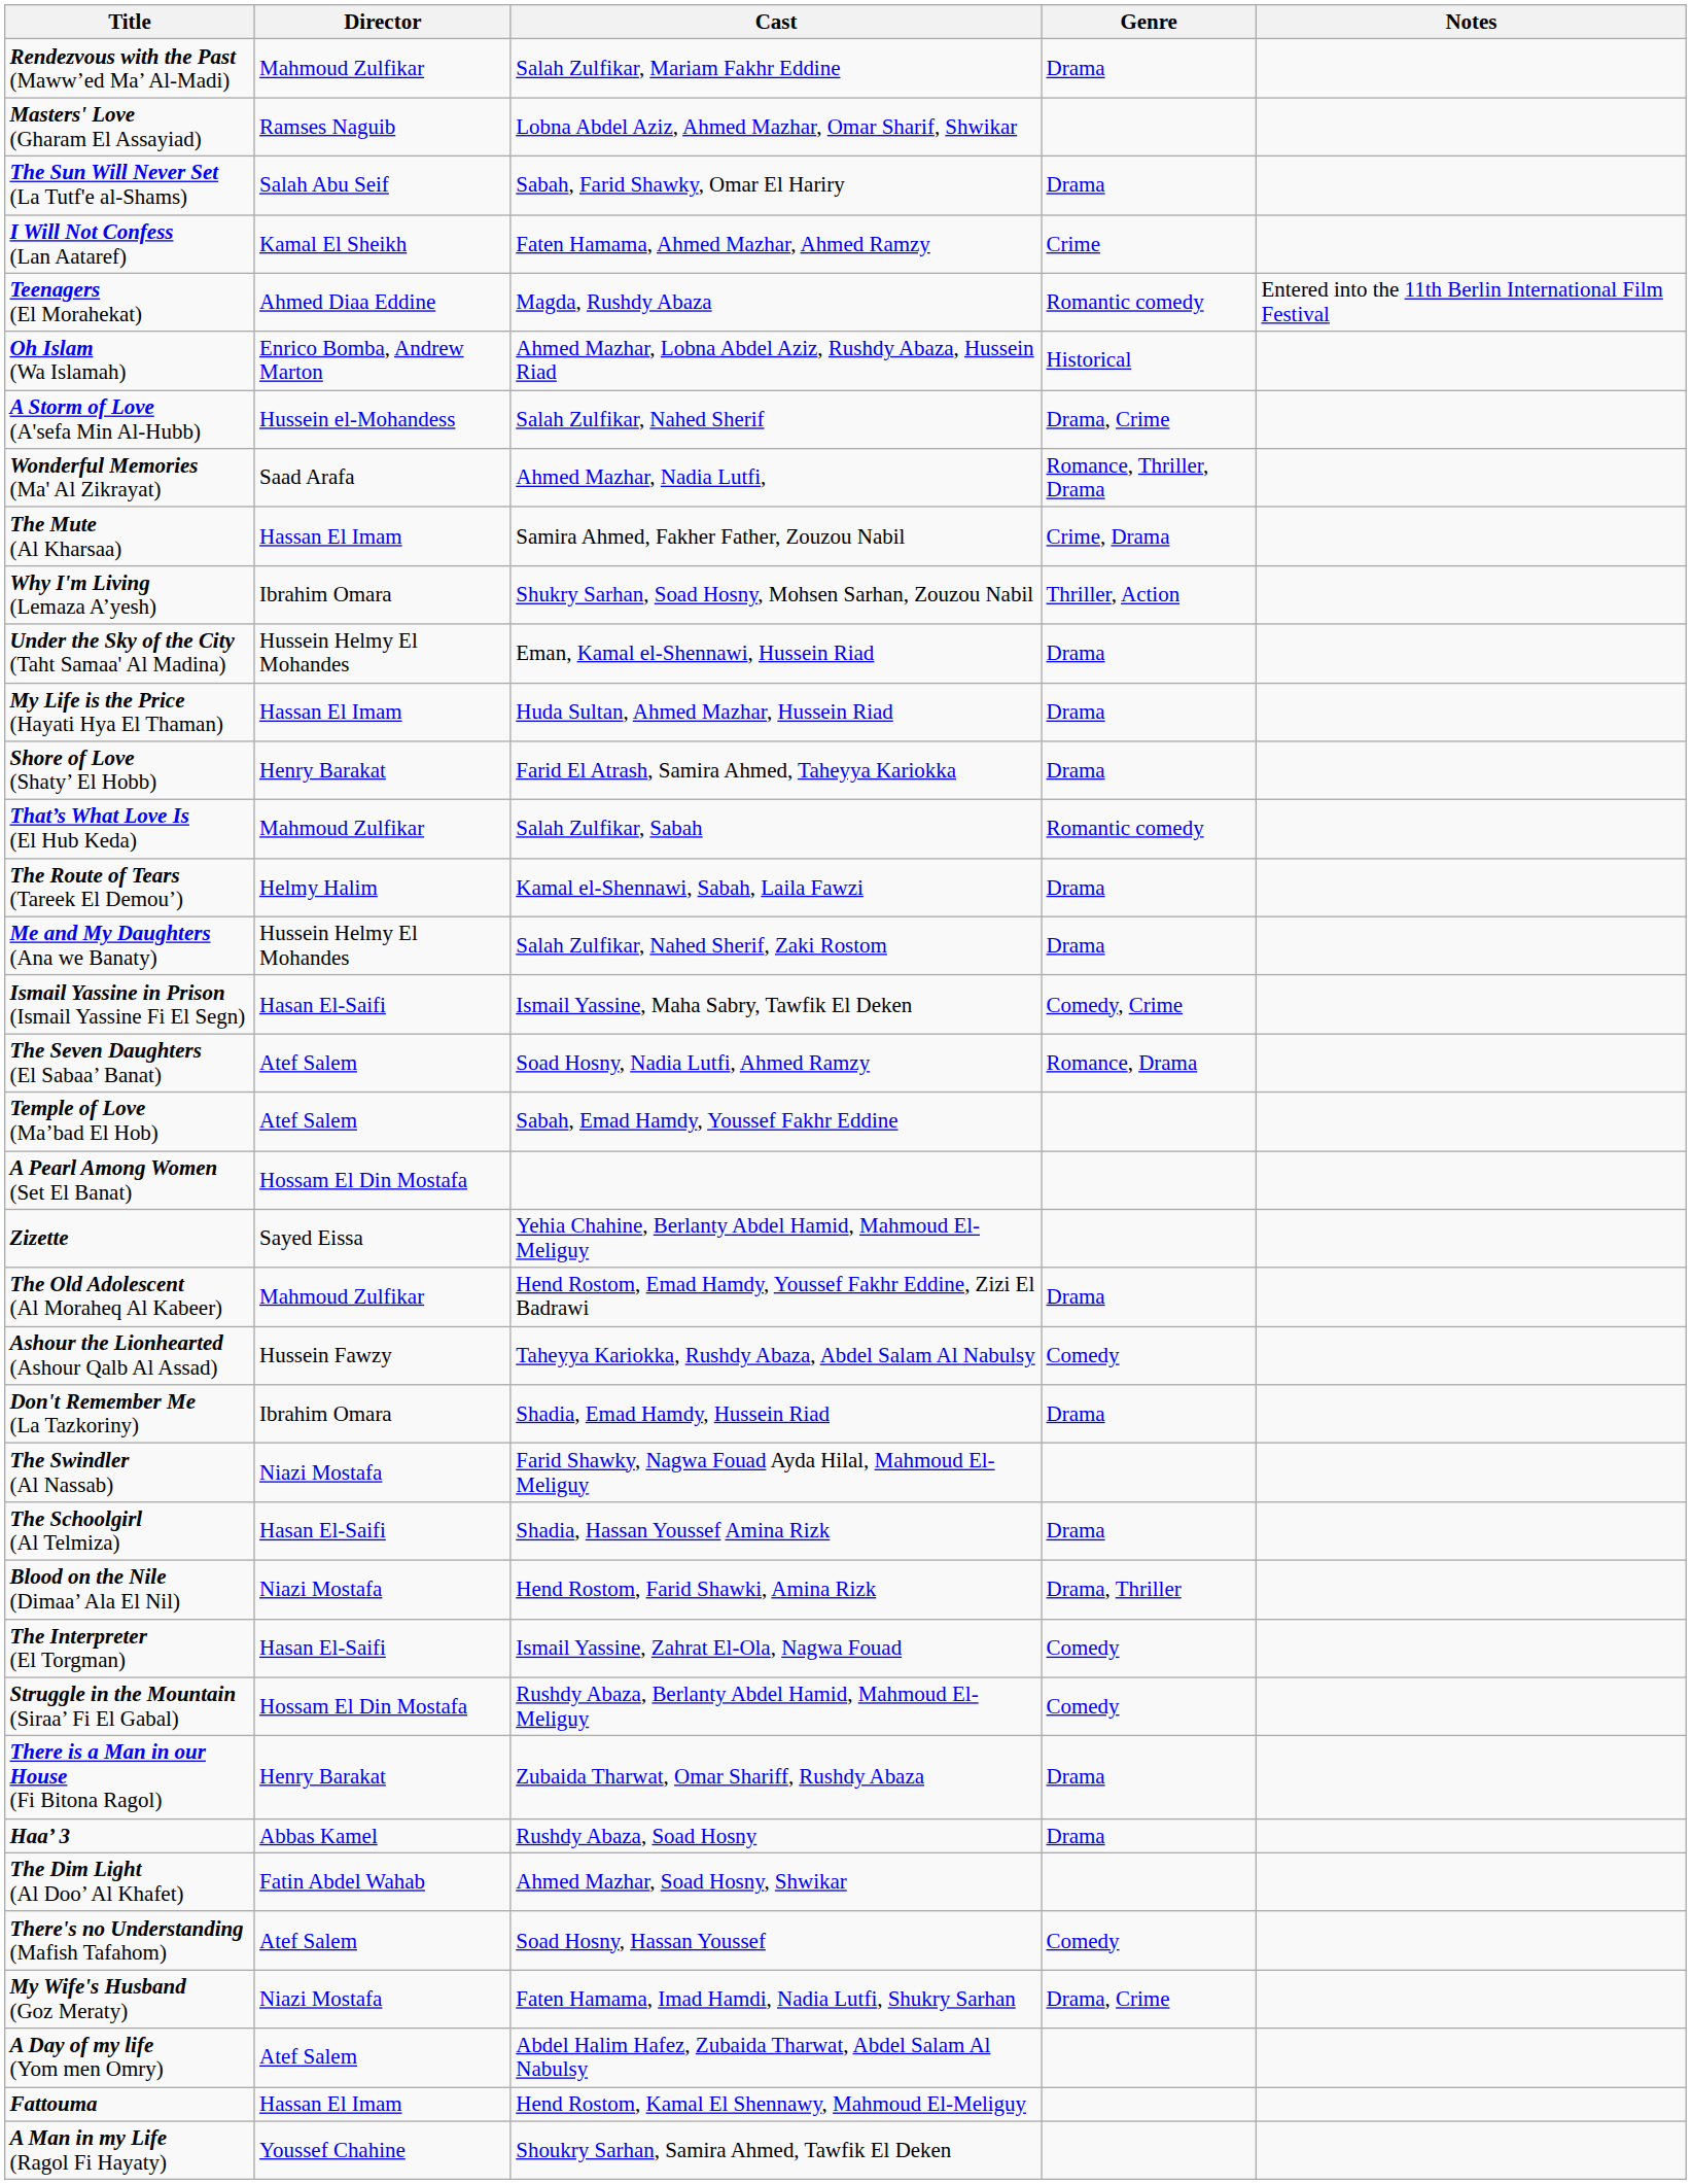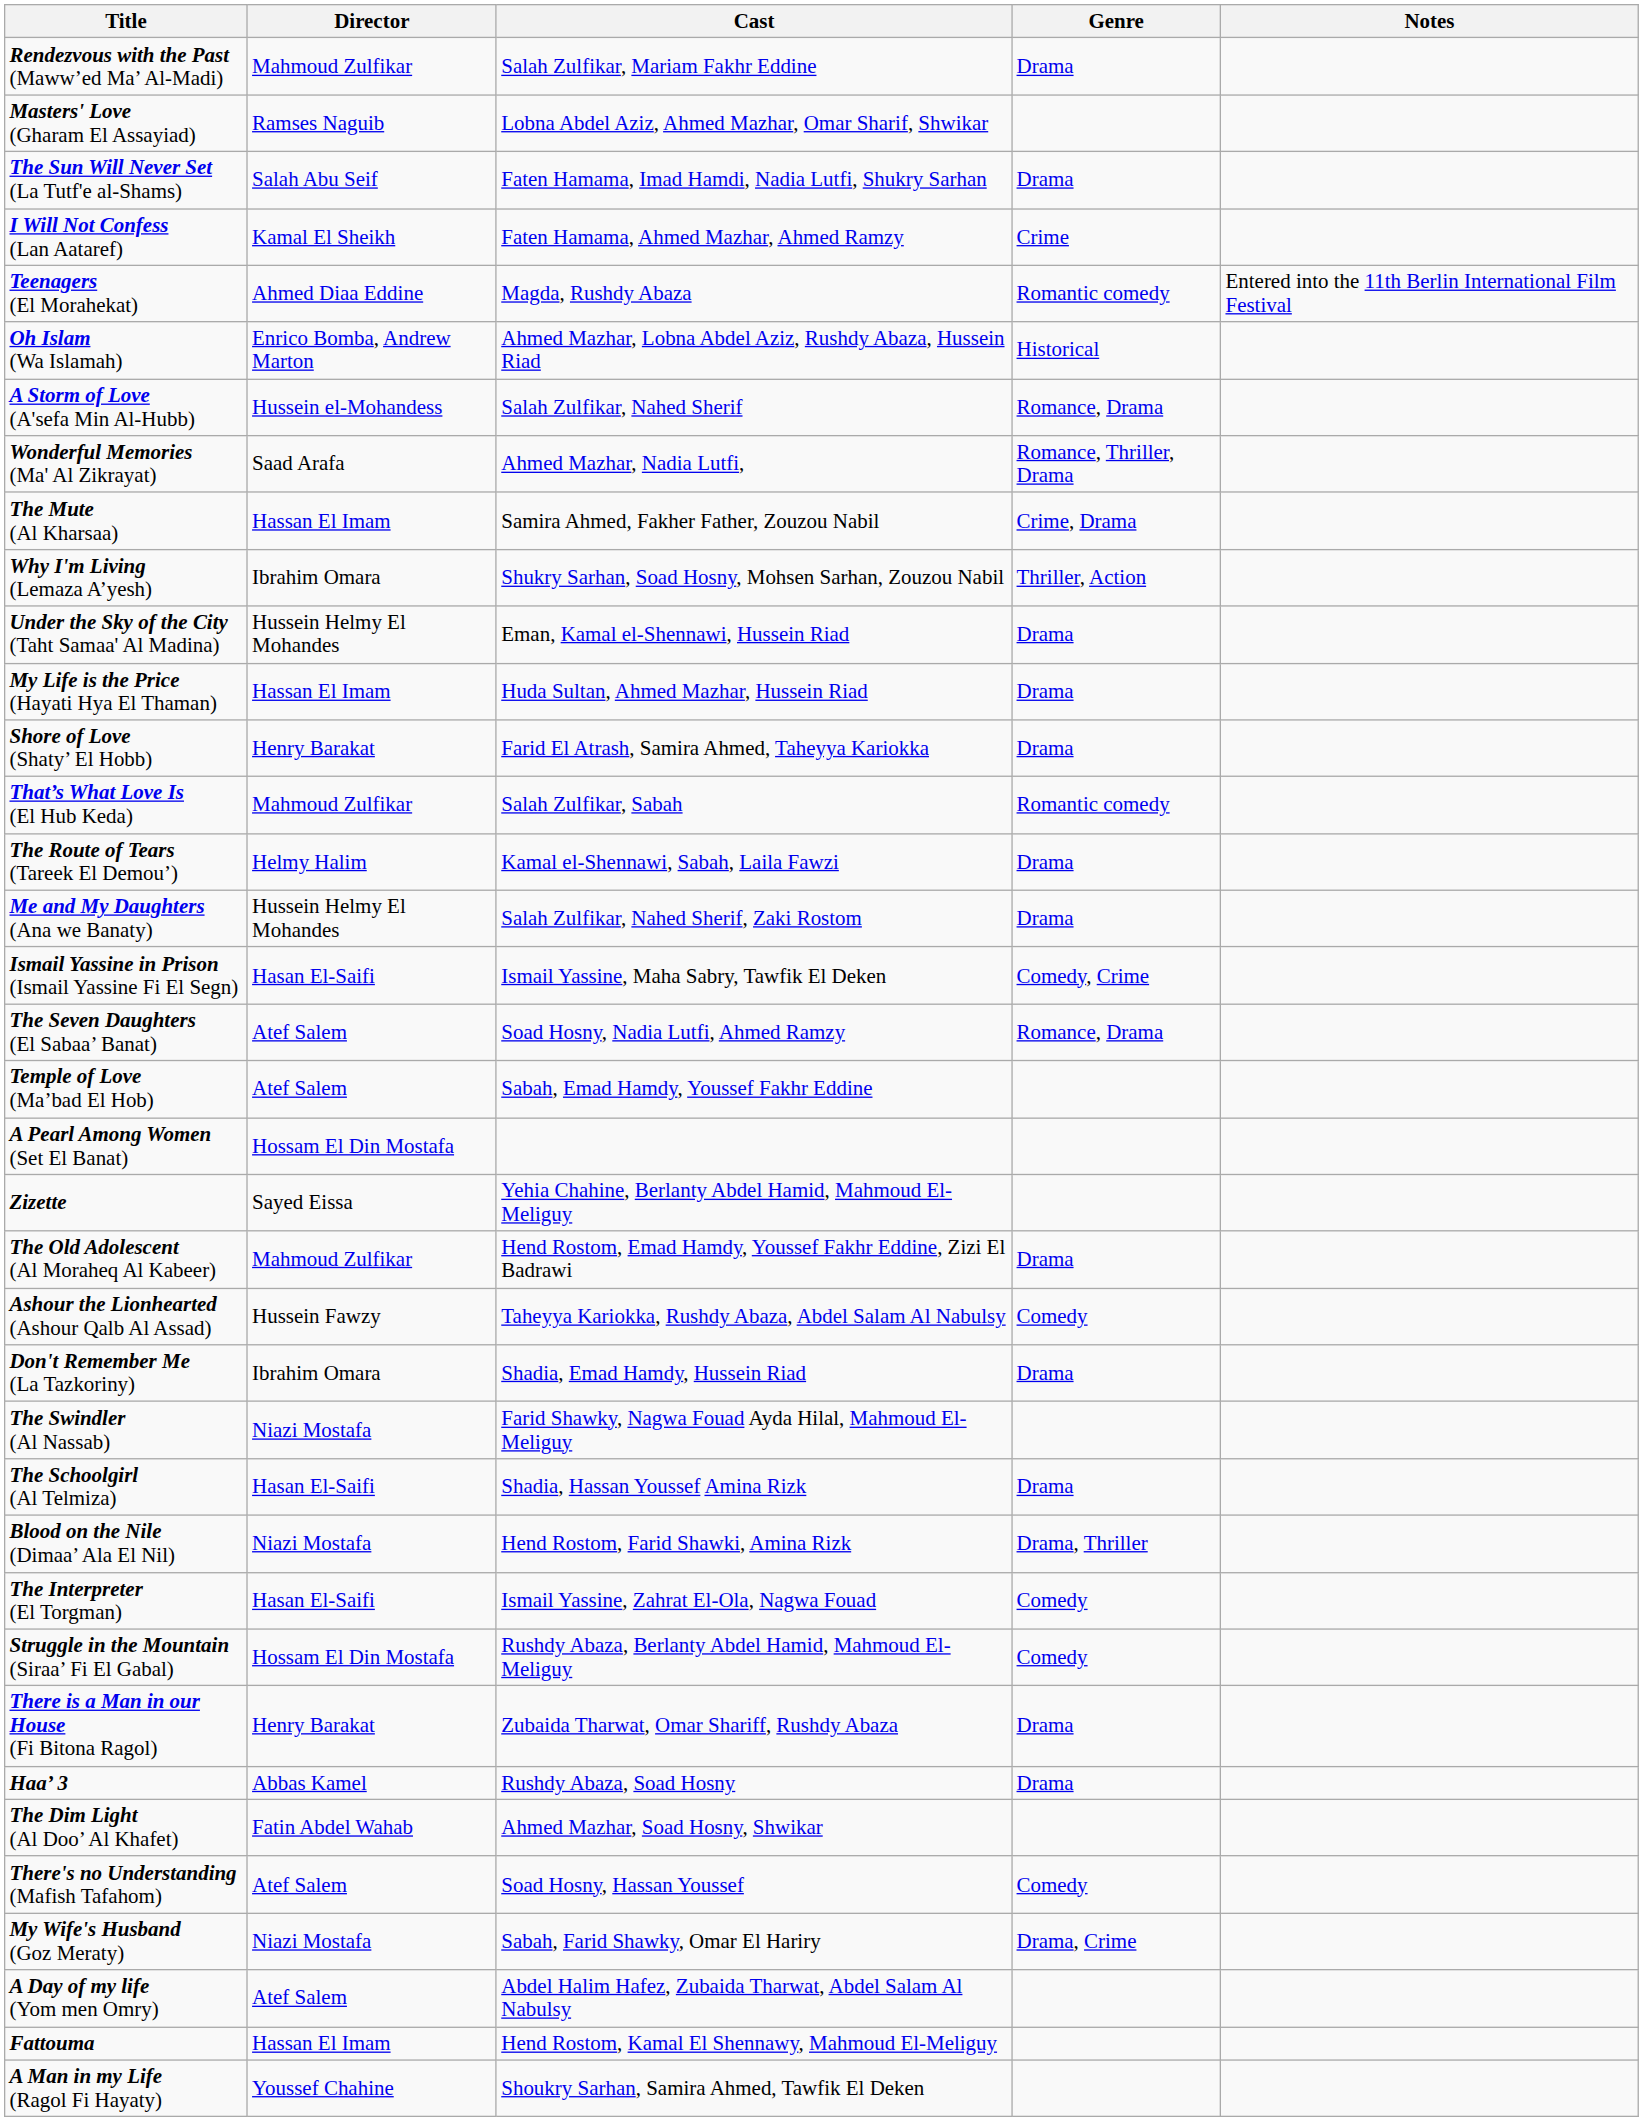 <table class="wikitable">
 <tr>
 <th>Title</th>
 <th>Director</th>
 <th>Cast</th>
 <th>Genre</th>
 <th>Notes</th>
 </tr>
 <tr>
 <td><strong><em>Rendezvous with the Past</em></strong><br>(Maww’ed Ma’ Al-Madi)</td>
 <td><a href='#'>Mahmoud Zulfikar</a></td>
 <td><a href='#'>Salah Zulfikar</a>, <a href='#'>Mariam Fakhr Eddine</a></td>
 <td><a href='#'>Drama</a></td>
 <td></td>
 </tr>
 <tr>
 <td><strong><em>Masters' Love</em></strong><br>(Gharam El Assayiad)</td>
 <td><a href='#'>Ramses Naguib</a></td>
 <td><a href='#'>Lobna Abdel Aziz</a>, <a href='#'>Ahmed Mazhar</a>, <a href='#'>Omar Sharif</a>, <a href='#'>Shwikar</a></td>
 <td></td>
 <td></td>
 </tr>
 <tr>
 <td><strong><em><a href='#'>The Sun Will Never Set</a></em></strong><br>(La Tutf'e al-Shams)</td>
 <td><a href='#'>Salah Abu Seif</a></td>
-<td><a href='#'>Sabah</a>, <a href='#'>Farid Shawky</a>,  Omar El Hariry</td>
+<td><a href='#'>Faten Hamama</a>, <a href='#'>Imad Hamdi</a>, <a href='#'>Nadia Lutfi</a>, <a href='#'>Shukry Sarhan</a></td>
 <td><a href='#'>Drama</a></td>
 <td></td>
 </tr>
 <tr>
 <td><strong><em><a href='#'>I Will Not Confess</a></em></strong><br>(Lan Aataref)</td>
 <td><a href='#'>Kamal El Sheikh</a></td>
 <td><a href='#'>Faten Hamama</a>, <a href='#'>Ahmed Mazhar</a>, <a href='#'>Ahmed Ramzy</a></td>
 <td><a href='#'>Crime</a></td>
 <td></td>
 </tr>
 <tr>
 <td><strong><em><a href='#'>Teenagers</a></em></strong><br>(El Morahekat)</td>
 <td><a href='#'>Ahmed Diaa Eddine</a></td>
 <td><a href='#'>Magda</a>, <a href='#'>Rushdy Abaza</a></td>
 <td><a href='#'>Romantic comedy</a></td>
 <td>Entered into the <a href='#'>11th Berlin International Film Festival</a></td>
 </tr>
 <tr>
 <td><strong><em><a href='#'>Oh Islam</a></em></strong><br>(Wa Islamah)</td>
 <td><a href='#'>Enrico Bomba</a>, <a href='#'>Andrew Marton</a></td>
 <td><a href='#'>Ahmed Mazhar</a>, <a href='#'>Lobna Abdel Aziz</a>, <a href='#'>Rushdy Abaza</a>, <a href='#'>Hussein Riad</a></td>
 <td><a href='#'>Historical</a></td>
 <td></td>
 </tr>
 <tr>
 <td><strong><em><a href='#'>A Storm of Love</a></em></strong><br>(A'sefa Min Al-Hubb)</td>
 <td><a href='#'>Hussein el-Mohandess</a></td>
 <td><a href='#'>Salah Zulfikar</a>, <a href='#'>Nahed Sherif</a></td>
-<td><a href='#'>Drama</a>, <a href='#'>Crime</a></td>
+<td><a href='#'>Romance</a>, <a href='#'>Drama</a></td>
 <td></td>
 </tr>
 <tr>
 <td><strong><em>Wonderful Memories</em></strong><br>(Ma' Al Zikrayat)</td>
 <td>Saad Arafa</td>
 <td><a href='#'>Ahmed Mazhar</a>, <a href='#'>Nadia Lutfi</a>,</td>
 <td><a href='#'>Romance</a>, <a href='#'>Thriller</a>, <a href='#'>Drama</a></td>
 <td></td>
 </tr>
 <tr>
 <td><strong><em>The Mute</em></strong><br>(Al Kharsaa)</td>
 <td><a href='#'>Hassan El Imam</a></td>
 <td>Samira Ahmed, Fakher Father, Zouzou Nabil</td>
 <td><a href='#'>Crime</a>, <a href='#'>Drama</a></td>
 <td></td>
 </tr>
 <tr>
 <td><strong><em>Why I'm Living</em></strong><br>(Lemaza A’yesh)</td>
 <td>Ibrahim Omara</td>
 <td><a href='#'>Shukry Sarhan</a>, <a href='#'>Soad Hosny</a>, Mohsen Sarhan, Zouzou Nabil</td>
 <td><a href='#'>Thriller</a>, <a href='#'>Action</a></td>
 <td></td>
 </tr>
 <tr>
 <td><strong><em>Under the Sky of the City</em></strong><br>(Taht Samaa' Al Madina)</td>
 <td>Hussein Helmy El Mohandes</td>
 <td>Eman, <a href='#'>Kamal el-Shennawi</a>, <a href='#'>Hussein Riad</a></td>
 <td><a href='#'>Drama</a></td>
 <td></td>
 </tr>
 <tr>
 <td><strong><em>My Life is the Price</em></strong><br>(Hayati Hya El Thaman)</td>
 <td><a href='#'>Hassan El Imam</a></td>
 <td><a href='#'>Huda Sultan</a>, <a href='#'>Ahmed Mazhar</a>, <a href='#'>Hussein Riad</a></td>
 <td><a href='#'>Drama</a></td>
 <td></td>
 </tr>
 <tr>
 <td><strong><em>Shore of Love</em></strong><br>(Shaty’ El Hobb)</td>
 <td><a href='#'>Henry Barakat</a></td>
 <td><a href='#'>Farid El Atrash</a>, Samira Ahmed, <a href='#'>Taheyya Kariokka</a></td>
 <td><a href='#'>Drama</a></td>
 <td></td>
 </tr>
 <tr>
 <td><strong><em><a href='#'>That’s What Love Is</a></em></strong><br>(El Hub Keda)</td>
 <td><a href='#'>Mahmoud Zulfikar</a></td>
 <td><a href='#'>Salah Zulfikar</a>, <a href='#'>Sabah</a></td>
 <td><a href='#'>Romantic comedy</a></td>
 <td></td>
 </tr>
 <tr>
 <td><strong><em>The Route of Tears</em></strong><br>(Tareek El Demou’)</td>
 <td><a href='#'>Helmy Halim</a></td>
 <td><a href='#'>Kamal el-Shennawi</a>, <a href='#'>Sabah</a>, <a href='#'>Laila Fawzi</a></td>
 <td><a href='#'>Drama</a></td>
 <td></td>
 </tr>
 <tr>
 <td><strong><em><a href='#'>Me and My Daughters</a></em></strong><br>(Ana we Banaty)</td>
 <td>Hussein Helmy El Mohandes</td>
 <td><a href='#'>Salah Zulfikar</a>, <a href='#'>Nahed Sherif</a>, <a href='#'>Zaki Rostom</a></td>
 <td><a href='#'>Drama</a></td>
 <td></td>
 </tr>
 <tr>
 <td><strong><em>Ismail Yassine in Prison</em></strong><br>(Ismail Yassine Fi El Segn)</td>
 <td><a href='#'>Hasan El-Saifi</a></td>
 <td><a href='#'>Ismail Yassine</a>, Maha Sabry, Tawfik El Deken</td>
 <td><a href='#'>Comedy</a>, <a href='#'>Crime</a></td>
 <td></td>
 </tr>
 <tr>
 <td><strong><em>The Seven Daughters</em></strong><br>(El Sabaa’ Banat)</td>
 <td><a href='#'>Atef Salem</a></td>
 <td><a href='#'>Soad Hosny</a>, <a href='#'>Nadia Lutfi</a>, <a href='#'>Ahmed Ramzy</a></td>
 <td><a href='#'>Romance</a>, <a href='#'>Drama</a></td>
 <td></td>
 </tr>
 <tr>
 <td><strong><em>Temple of Love</em></strong><br>(Ma’bad El Hob)</td>
 <td><a href='#'>Atef Salem</a></td>
 <td><a href='#'>Sabah</a>, <a href='#'>Emad Hamdy</a>, <a href='#'>Youssef Fakhr Eddine</a></td>
 <td></td>
 <td></td>
 </tr>
 <tr>
 <td><strong><em>A Pearl Among Women</em></strong><br>(Set El Banat)</td>
 <td><a href='#'>Hossam El Din Mostafa</a></td>
 <td></td>
 <td></td>
 <td></td>
 </tr>
 <tr>
 <td><strong><em>Zizette</em></strong></td>
 <td>Sayed Eissa</td>
 <td><a href='#'>Yehia Chahine</a>, <a href='#'>Berlanty Abdel Hamid</a>, <a href='#'>Mahmoud El-Meliguy</a></td>
 <td></td>
 <td></td>
 </tr>
 <tr>
 <td><strong><em>The Old Adolescent</em></strong><br>(Al Moraheq Al Kabeer)</td>
 <td><a href='#'>Mahmoud Zulfikar</a></td>
 <td><a href='#'>Hend Rostom</a>, <a href='#'>Emad Hamdy</a>, <a href='#'>Youssef Fakhr Eddine</a>, Zizi El Badrawi</td>
 <td><a href='#'>Drama</a></td>
 <td></td>
 </tr>
 <tr>
 <td><strong><em>Ashour the Lionhearted</em></strong><br>(Ashour Qalb Al Assad)</td>
 <td>Hussein Fawzy</td>
 <td><a href='#'>Taheyya Kariokka</a>, <a href='#'>Rushdy Abaza</a>, <a href='#'>Abdel Salam Al Nabulsy</a></td>
 <td><a href='#'>Comedy</a></td>
 <td></td>
 </tr>
 <tr>
 <td><strong><em>Don't Remember Me</em></strong><br>(La Tazkoriny)</td>
 <td>Ibrahim Omara</td>
 <td><a href='#'>Shadia</a>, <a href='#'>Emad Hamdy</a>, <a href='#'>Hussein Riad</a></td>
 <td><a href='#'>Drama</a></td>
 <td></td>
 </tr>
 <tr>
 <td><strong><em>The Swindler</em></strong><br>(Al Nassab)</td>
 <td><a href='#'>Niazi Mostafa</a></td>
 <td><a href='#'>Farid Shawky</a>, <a href='#'>Nagwa Fouad</a> Ayda Hilal, <a href='#'>Mahmoud El-Meliguy</a></td>
 <td></td>
 <td></td>
 </tr>
 <tr>
 <td><strong><em>The Schoolgirl</em></strong><br>(Al Telmiza)</td>
 <td><a href='#'>Hasan El-Saifi</a></td>
 <td><a href='#'>Shadia</a>, <a href='#'>Hassan Youssef</a> <a href='#'>Amina Rizk</a></td>
 <td><a href='#'>Drama</a></td>
 <td></td>
 </tr>
 <tr>
 <td><strong><em>Blood on the Nile</em></strong><br>(Dimaa’ Ala El Nil)</td>
 <td><a href='#'>Niazi Mostafa</a></td>
 <td><a href='#'>Hend Rostom</a>, <a href='#'>Farid Shawki</a>, <a href='#'>Amina Rizk</a></td>
 <td><a href='#'>Drama</a>, <a href='#'>Thriller</a></td>
 <td></td>
 </tr>
 <tr>
 <td><strong><em>The Interpreter</em></strong><br>(El Torgman)</td>
 <td><a href='#'>Hasan El-Saifi</a></td>
 <td><a href='#'>Ismail Yassine</a>, <a href='#'>Zahrat El-Ola</a>, <a href='#'>Nagwa Fouad</a></td>
 <td><a href='#'>Comedy</a></td>
 <td></td>
 </tr>
 <tr>
 <td><strong><em>Struggle in the Mountain</em></strong><br>(Siraa’ Fi El Gabal)</td>
 <td><a href='#'>Hossam El Din Mostafa</a></td>
 <td><a href='#'>Rushdy Abaza</a>, <a href='#'>Berlanty Abdel Hamid</a>, <a href='#'>Mahmoud El-Meliguy</a></td>
 <td><a href='#'>Comedy</a></td>
 <td></td>
 </tr>
 <tr>
 <td><strong><em><a href='#'>There is a Man in our House</a></em></strong><br>(Fi Bitona Ragol)</td>
 <td><a href='#'>Henry Barakat</a></td>
 <td><a href='#'>Zubaida Tharwat</a>, <a href='#'>Omar Shariff</a>, <a href='#'>Rushdy Abaza</a></td>
 <td><a href='#'>Drama</a></td>
 <td></td>
 </tr>
 <tr>
 <td><strong><em>Haa’ 3</em></strong></td>
 <td><a href='#'>Abbas Kamel</a></td>
 <td><a href='#'>Rushdy Abaza</a>, <a href='#'>Soad Hosny</a></td>
 <td><a href='#'>Drama</a></td>
 <td></td>
 </tr>
 <tr>
 <td><strong><em>The Dim Light</em></strong><br>(Al Doo’ Al Khafet)</td>
 <td><a href='#'>Fatin Abdel Wahab</a></td>
 <td><a href='#'>Ahmed Mazhar</a>, <a href='#'>Soad Hosny</a>, <a href='#'>Shwikar</a></td>
 <td></td>
 <td></td>
 </tr>
 <tr>
 <td><strong><em>There's no Understanding</em></strong><br>(Mafish Tafahom)</td>
 <td><a href='#'>Atef Salem</a></td>
 <td><a href='#'>Soad Hosny</a>, <a href='#'>Hassan Youssef</a></td>
 <td><a href='#'>Comedy</a></td>
 <td></td>
 </tr>
 <tr>
 <td><strong><em>My Wife's Husband</em></strong><br>(Goz Meraty)</td>
 <td><a href='#'>Niazi Mostafa</a></td>
-<td><a href='#'>Faten Hamama</a>, <a href='#'>Imad Hamdi</a>, <a href='#'>Nadia Lutfi</a>, <a href='#'>Shukry Sarhan</a></td>
+<td><a href='#'>Sabah</a>, <a href='#'>Farid Shawky</a>,  Omar El Hariry</td>
 <td><a href='#'>Drama</a>, <a href='#'>Crime</a></td>
 <td></td>
 </tr>
 <tr>
 <td><strong><em>A Day of my life</em></strong><br>(Yom men Omry)</td>
 <td><a href='#'>Atef Salem</a></td>
 <td><a href='#'>Abdel Halim Hafez</a>, <a href='#'>Zubaida Tharwat</a>, <a href='#'>Abdel Salam Al Nabulsy</a></td>
 <td></td>
 <td></td>
 </tr>
 <tr>
 <td><strong><em>Fattouma</em></strong></td>
 <td><a href='#'>Hassan El Imam</a></td>
 <td><a href='#'>Hend Rostom</a>, <a href='#'>Kamal El Shennawy</a>, <a href='#'>Mahmoud El-Meliguy</a></td>
 <td></td>
 <td></td>
 </tr>
 <tr>
 <td><strong><em>A Man in my Life</em></strong><br>(Ragol Fi Hayaty)</td>
 <td><a href='#'>Youssef Chahine</a></td>
 <td><a href='#'>Shoukry Sarhan</a>, Samira Ahmed, Tawfik El Deken</td>
 <td></td>
 <td></td>
 </tr>
 </table>
